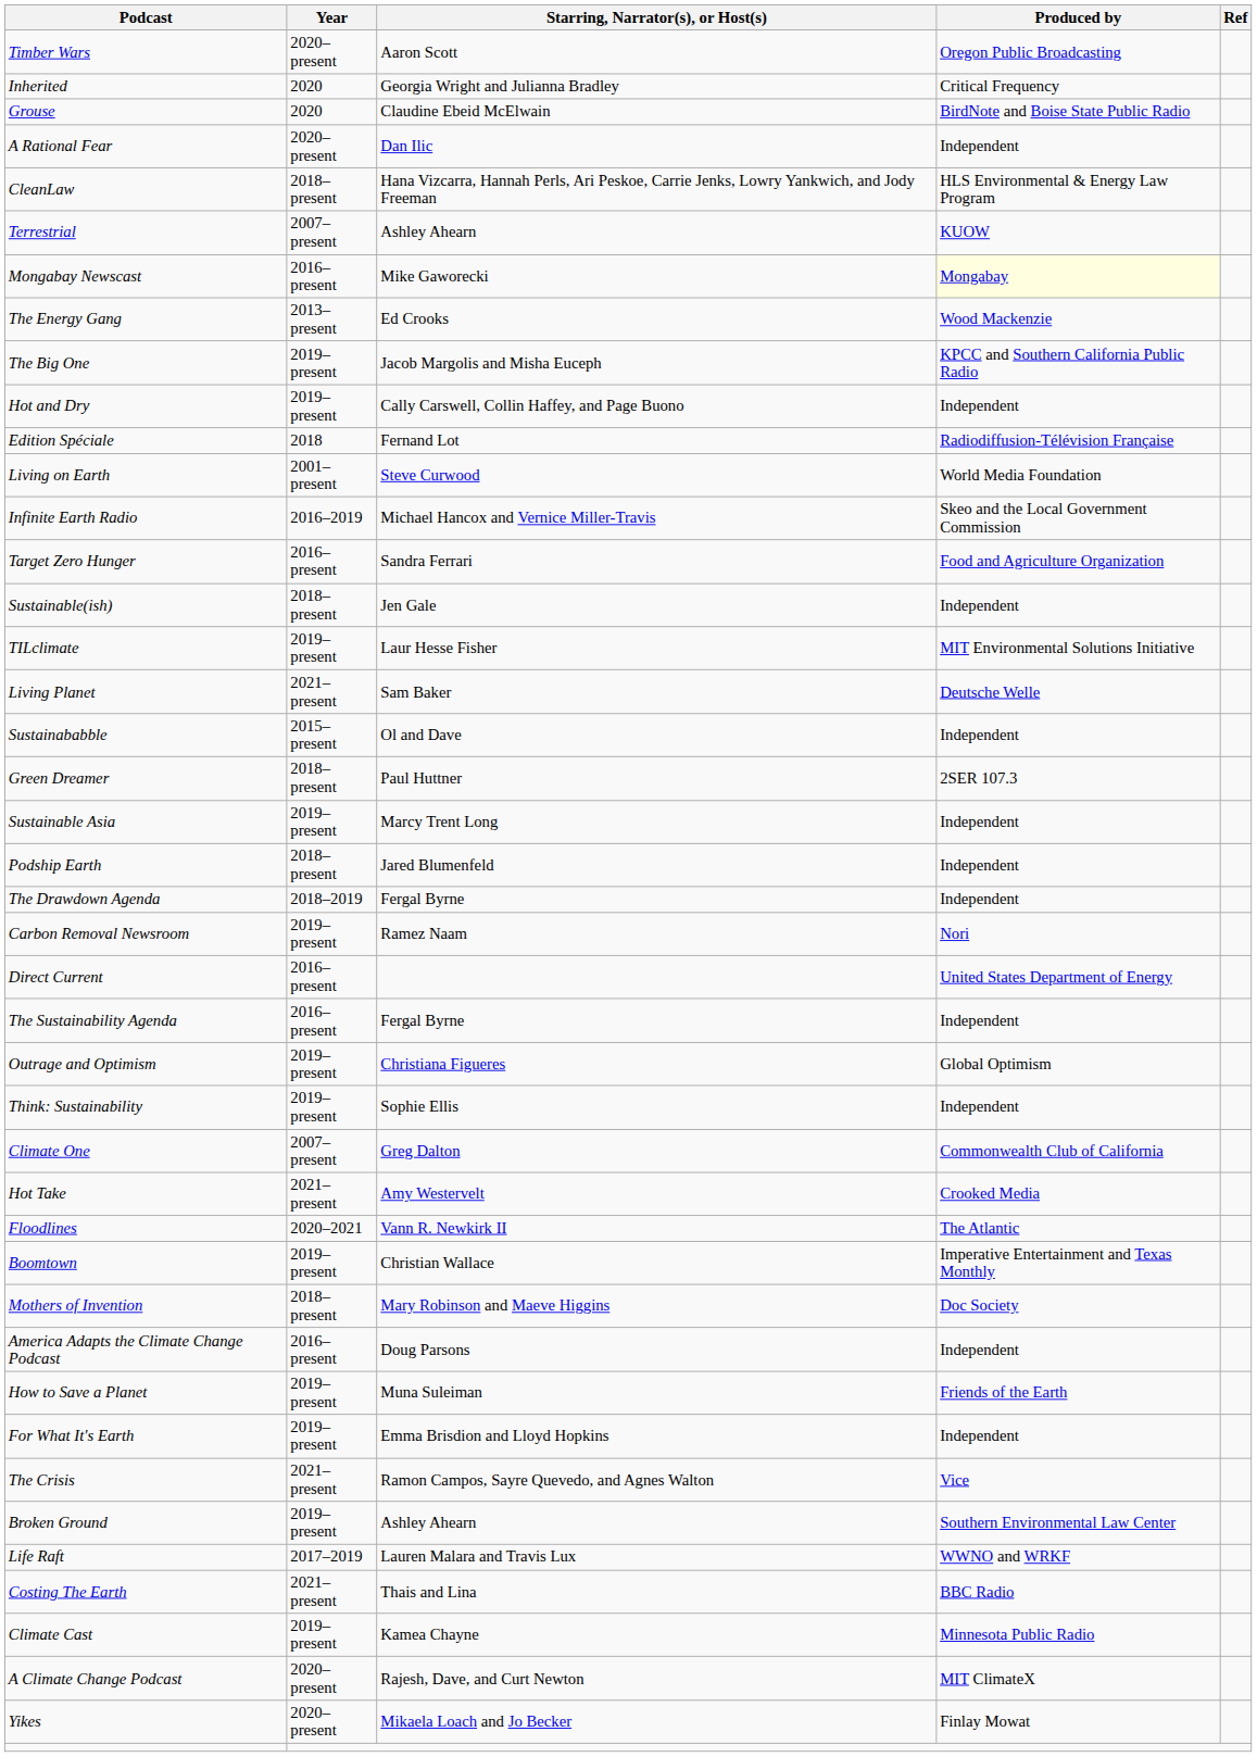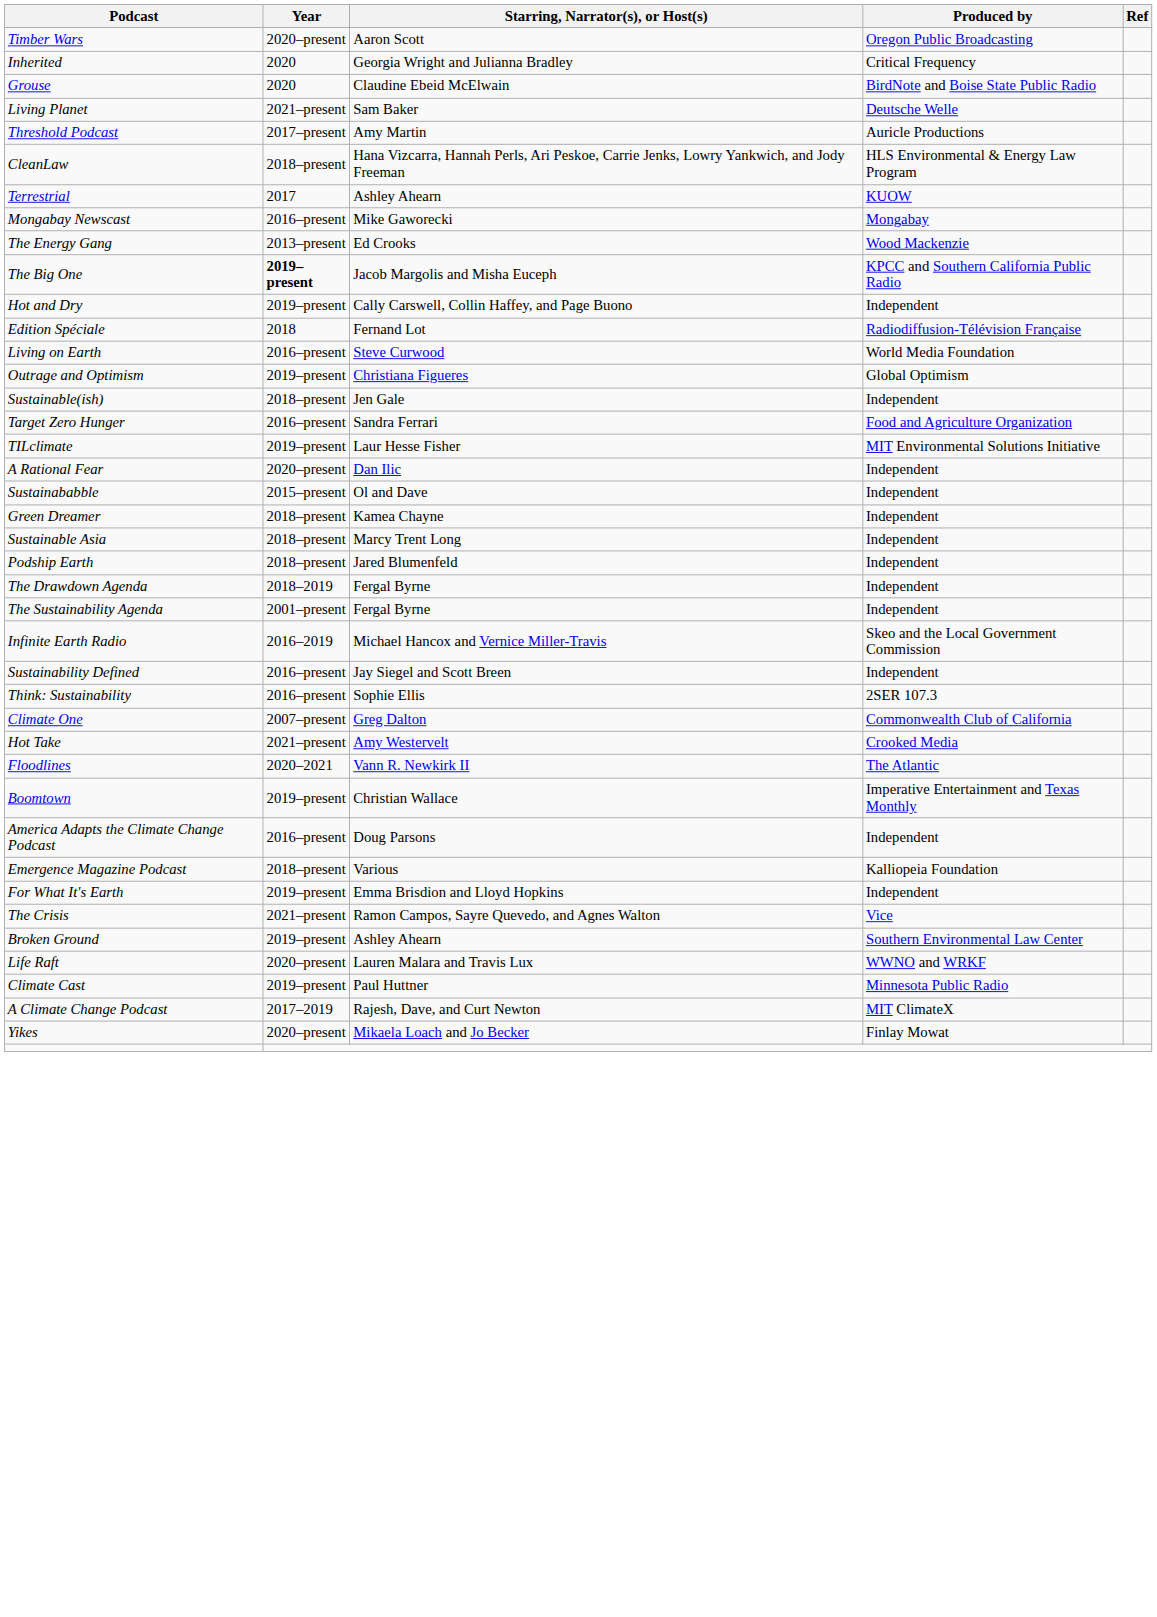 <table class="wikitable sortable">
 <tr>
 <th>Podcast</th>
 <th>Year</th>
 <th>Starring, Narrator(s), or Host(s)</th>
 <th>Produced by</th>
 <th>Ref</th>
 </tr>
 <tr>
 <td><em><a href='#'>Timber Wars</a></em></td>
 <td>2020–present</td>
 <td>Aaron Scott</td>
 <td><a href='#'>Oregon Public Broadcasting</a></td>
 <td></td>
 </tr>
 <tr>
 <td><em>Inherited</em></td>
 <td>2020</td>
 <td>Georgia Wright and Julianna Bradley</td>
 <td>Critical Frequency</td>
 <td></td>
 </tr>
 <tr>
 <td><em><a href='#'>Grouse</a></em></td>
 <td>2020</td>
 <td>Claudine Ebeid McElwain</td>
 <td><a href='#'>BirdNote</a> and <a href='#'>Boise State Public Radio</a></td>
 <td></td>
 </tr>
 <tr>
-<td><em>A Rational Fear</em></td>
-<td>2020–present</td>
-<td><a href='#'>Dan Ilic</a></td>
-<td>Independent</td>
+<td><em>Living Planet</em></td>
+<td>2021–present</td>
+<td>Sam Baker</td>
+<td><a href='#'>Deutsche Welle</a></td>
+<td></td>
+</tr>
+<tr>
+<td><em><a href='#'>Threshold Podcast</a></em></td>
+<td>2017–present</td>
+<td>Amy Martin</td>
+<td>Auricle Productions</td>
 <td></td>
 </tr>
 <tr>
 <td><em>CleanLaw</em></td>
 <td>2018–present</td>
 <td>Hana Vizcarra, Hannah Perls, Ari Peskoe, Carrie Jenks, Lowry Yankwich, and Jody Freeman</td>
 <td>HLS Environmental & Energy Law Program</td>
 <td></td>
 </tr>
 <tr>
 <td><em><a href='#'>Terrestrial</a></em></td>
-<td>2007–present</td>
+<td>2017</td>
 <td>Ashley Ahearn</td>
 <td><a href='#'>KUOW</a></td>
 <td></td>
 </tr>
 <tr>
 <td><em>Mongabay Newscast</em></td>
 <td>2016–present</td>
 <td>Mike Gaworecki</td>
-<td style="background: lightyellow;"><a href='#'>Mongabay</a></td>
+<td><a href='#'>Mongabay</a></td>
 <td></td>
 </tr>
 <tr>
 <td><em>The Energy Gang</em></td>
 <td>2013–present</td>
 <td>Ed Crooks</td>
 <td><a href='#'>Wood Mackenzie</a></td>
 <td></td>
 </tr>
 <tr>
 <td><em>The Big One</em></td>
-<td>2019–present</td>
+<td><strong>2019–present</strong></td>
 <td>Jacob Margolis and Misha Euceph</td>
 <td><a href='#'>KPCC</a> and <a href='#'>Southern California Public Radio</a></td>
 <td></td>
 </tr>
 <tr>
 <td><em>Hot and Dry</em></td>
 <td>2019–present</td>
 <td>Cally Carswell, Collin Haffey, and Page Buono</td>
 <td>Independent</td>
 <td></td>
 </tr>
 <tr>
 <td><em>Edition Spéciale</em></td>
 <td>2018</td>
 <td>Fernand Lot</td>
 <td><a href='#'>Radiodiffusion-Télévision Française</a></td>
 <td></td>
 </tr>
 <tr>
 <td><em>Living on Earth</em></td>
-<td>2001–present</td>
+<td>2016–present</td>
 <td><a href='#'>Steve Curwood</a></td>
 <td>World Media Foundation</td>
 <td></td>
 </tr>
 <tr>
-<td><em>Infinite Earth Radio</em></td>
-<td>2016–2019</td>
-<td>Michael Hancox and <a href='#'>Vernice Miller-Travis</a></td>
-<td>Skeo and the Local Government Commission</td>
+<td><em>Outrage and Optimism</em></td>
+<td>2019–present</td>
+<td><a href='#'>Christiana Figueres</a></td>
+<td>Global Optimism</td>
+<td></td>
+</tr>
+<tr>
+<td><em>Sustainable(ish)</em></td>
+<td>2018–present</td>
+<td>Jen Gale</td>
+<td>Independent</td>
 <td></td>
 </tr>
 <tr>
 <td><em>Target Zero Hunger</em></td>
 <td>2016–present</td>
 <td>Sandra Ferrari</td>
 <td><a href='#'>Food and Agriculture Organization</a></td>
 <td></td>
 </tr>
 <tr>
-<td><em>Sustainable(ish)</em></td>
-<td>2018–present</td>
-<td>Jen Gale</td>
-<td>Independent</td>
-<td></td>
-</tr>
-<tr>
 <td><em>TILclimate</em></td>
 <td>2019–present</td>
 <td>Laur Hesse Fisher</td>
 <td><a href='#'>MIT</a> Environmental Solutions Initiative</td>
 <td></td>
 </tr>
 <tr>
-<td><em>Living Planet</em></td>
-<td>2021–present</td>
-<td>Sam Baker</td>
-<td><a href='#'>Deutsche Welle</a></td>
+<td><em>A Rational Fear</em></td>
+<td>2020–present</td>
+<td><a href='#'>Dan Ilic</a></td>
+<td>Independent</td>
 <td></td>
 </tr>
 <tr>
 <td><em>Sustainababble</em></td>
 <td>2015–present</td>
 <td>Ol and Dave</td>
 <td>Independent</td>
 <td></td>
 </tr>
 <tr>
 <td><em>Green Dreamer</em></td>
 <td>2018–present</td>
-<td>Paul Huttner</td>
-<td>2SER 107.3</td>
+<td>Kamea Chayne</td>
+<td>Independent</td>
 <td></td>
 </tr>
 <tr>
 <td><em>Sustainable Asia</em></td>
-<td>2019–present</td>
+<td>2018–present</td>
 <td>Marcy Trent Long</td>
 <td>Independent</td>
 <td></td>
 </tr>
 <tr>
 <td><em>Podship Earth</em></td>
 <td>2018–present</td>
 <td>Jared Blumenfeld</td>
 <td>Independent</td>
 <td></td>
 </tr>
 <tr>
 <td><em>The Drawdown Agenda</em></td>
 <td>2018–2019</td>
 <td>Fergal Byrne</td>
 <td>Independent</td>
 <td></td>
 </tr>
 <tr>
-<td><em>Carbon Removal Newsroom</em></td>
-<td>2019–present</td>
-<td>Ramez Naam</td>
-<td><a href='#'>Nori</a></td>
-<td></td>
-</tr>
-<tr>
-<td><em>Direct Current</em></td>
-<td>2016–present</td>
-<td></td>
-<td><a href='#'>United States Department of Energy</a></td>
-<td></td>
-</tr>
-<tr>
 <td><em>The Sustainability Agenda</em></td>
-<td>2016–present</td>
+<td>2001–present</td>
 <td>Fergal Byrne</td>
 <td>Independent</td>
 <td></td>
 </tr>
 <tr>
-<td><em>Outrage and Optimism</em></td>
-<td>2019–present</td>
-<td><a href='#'>Christiana Figueres</a></td>
-<td>Global Optimism</td>
+<td><em>Infinite Earth Radio</em></td>
+<td>2016–2019</td>
+<td>Michael Hancox and <a href='#'>Vernice Miller-Travis</a></td>
+<td>Skeo and the Local Government Commission</td>
+<td></td>
+</tr>
+<tr>
+<td><em>Sustainability Defined</em></td>
+<td>2016–present</td>
+<td>Jay Siegel and Scott Breen</td>
+<td>Independent</td>
 <td></td>
 </tr>
 <tr>
 <td><em>Think: Sustainability</em></td>
-<td>2019–present</td>
+<td>2016–present</td>
 <td>Sophie Ellis</td>
-<td>Independent</td>
+<td>2SER 107.3</td>
 <td></td>
 </tr>
 <tr>
 <td><em><a href='#'>Climate One</a></em></td>
 <td>2007–present</td>
 <td><a href='#'>Greg Dalton</a></td>
 <td><a href='#'>Commonwealth Club of California</a></td>
 <td></td>
 </tr>
 <tr>
 <td><em>Hot Take</em></td>
 <td>2021–present</td>
 <td><a href='#'>Amy Westervelt</a></td>
 <td><a href='#'>Crooked Media</a></td>
 <td></td>
 </tr>
 <tr>
 <td><em><a href='#'>Floodlines</a></em></td>
 <td>2020–2021</td>
 <td><a href='#'>Vann R. Newkirk II</a></td>
 <td><a href='#'>The Atlantic</a></td>
 <td></td>
 </tr>
 <tr>
 <td><em><a href='#'>Boomtown</a></em></td>
 <td>2019–present</td>
 <td>Christian Wallace</td>
 <td>Imperative Entertainment and <a href='#'>Texas Monthly</a></td>
 <td></td>
 </tr>
 <tr>
-<td><em><a href='#'>Mothers of Invention</a></em></td>
-<td>2018–present</td>
-<td><a href='#'>Mary Robinson</a> and <a href='#'>Maeve Higgins</a></td>
-<td><a href='#'>Doc Society</a></td>
-<td></td>
-</tr>
-<tr>
 <td><em>America Adapts the Climate Change Podcast</em></td>
 <td>2016–present</td>
 <td>Doug Parsons</td>
 <td>Independent</td>
 <td></td>
 </tr>
 <tr>
-<td><em>How to Save a Planet</em></td>
-<td>2019–present</td>
-<td>Muna Suleiman</td>
-<td><a href='#'>Friends of the Earth</a></td>
+<td><em>Emergence Magazine Podcast</em></td>
+<td>2018–present</td>
+<td>Various</td>
+<td>Kalliopeia Foundation</td>
 <td></td>
 </tr>
 <tr>
 <td><em>For What It's Earth</em></td>
 <td>2019–present</td>
 <td>Emma Brisdion and Lloyd Hopkins</td>
 <td>Independent</td>
 <td></td>
 </tr>
 <tr>
 <td><em>The Crisis</em></td>
 <td>2021–present</td>
 <td>Ramon Campos, Sayre Quevedo, and Agnes Walton</td>
 <td><a href='#'>Vice</a></td>
 <td></td>
 </tr>
 <tr>
 <td><em>Broken Ground</em></td>
 <td>2019–present</td>
 <td>Ashley Ahearn</td>
 <td><a href='#'>Southern Environmental Law Center</a></td>
 <td></td>
 </tr>
 <tr>
 <td><em>Life Raft</em></td>
-<td>2017–2019</td>
+<td>2020–present</td>
 <td>Lauren Malara and Travis Lux</td>
 <td><a href='#'>WWNO</a> and <a href='#'>WRKF</a></td>
 <td></td>
 </tr>
 <tr>
-<td><em><a href='#'>Costing The Earth</a></em></td>
-<td>2021–present</td>
-<td>Thais and Lina</td>
-<td><a href='#'>BBC Radio</a></td>
-<td></td>
-</tr>
-<tr>
 <td><em>Climate Cast</em></td>
 <td>2019–present</td>
-<td>Kamea Chayne</td>
+<td>Paul Huttner</td>
 <td><a href='#'>Minnesota Public Radio</a></td>
 <td></td>
 </tr>
 <tr>
 <td><em>A Climate Change Podcast</em></td>
-<td>2020–present</td>
+<td>2017–2019</td>
 <td>Rajesh, Dave, and Curt Newton</td>
 <td><a href='#'>MIT</a> ClimateX</td>
 <td></td>
 </tr>
 <tr>
 <td><em>Yikes</em></td>
 <td>2020–present</td>
 <td><a href='#'>Mikaela Loach</a> and <a href='#'>Jo Becker</a></td>
 <td>Finlay Mowat</td>
 <td></td>
 </tr>
 <tr>
 <td></td>
 </tr>
 </table>
